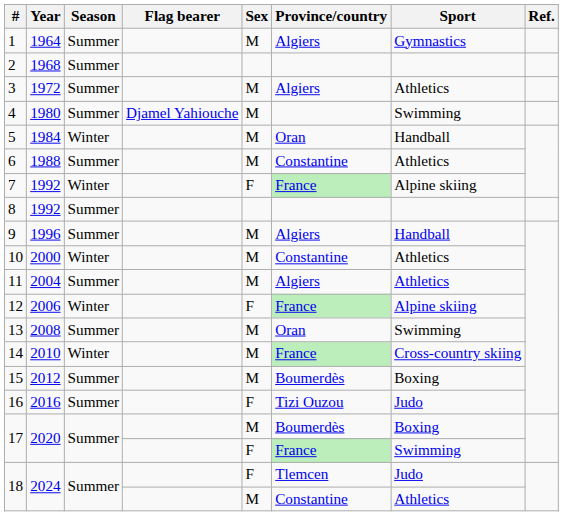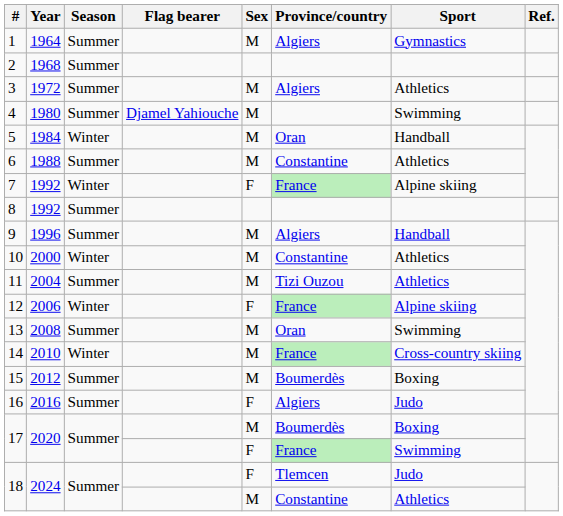 <table class="wikitable sortable">
 <tr>
 <th>#</th>
 <th>Year</th>
 <th>Season</th>
 <th>Flag bearer</th>
 <th>Sex</th>
 <th>Province/country</th>
 <th>Sport</th>
 <th>Ref.</th>
 </tr>
 <tr>
 <td>1</td>
 <td><a href='#'>1964</a></td>
 <td>Summer</td>
 <td></td>
 <td>M</td>
 <td><a href='#'>Algiers</a></td>
 <td><a href='#'>Gymnastics</a></td>
 <td></td>
 </tr>
 <tr>
 <td>2</td>
 <td><a href='#'>1968</a></td>
 <td>Summer</td>
 <td></td>
 <td></td>
 <td></td>
 <td></td>
 <td></td>
 </tr>
 <tr>
 <td>3</td>
 <td><a href='#'>1972</a></td>
 <td>Summer</td>
 <td></td>
 <td>M</td>
 <td><a href='#'>Algiers</a></td>
 <td>Athletics</td>
 <td></td>
 </tr>
 <tr>
 <td>4</td>
 <td><a href='#'>1980</a></td>
 <td>Summer</td>
 <td><a href='#'>Djamel Yahiouche</a></td>
 <td>M</td>
 <td></td>
 <td>Swimming</td>
 <td></td>
 </tr>
 <tr>
 <td>5</td>
 <td><a href='#'>1984</a></td>
 <td>Winter</td>
 <td></td>
 <td>M</td>
 <td><a href='#'>Oran</a></td>
 <td>Handball</td>
 <td rowspan=3></td>
 </tr>
 <tr>
 <td>6</td>
 <td><a href='#'>1988</a></td>
 <td>Summer</td>
 <td></td>
 <td>M</td>
 <td><a href='#'>Constantine</a></td>
 <td>Athletics</td>
 </tr>
 <tr>
 <td>7</td>
 <td><a href='#'>1992</a></td>
 <td>Winter</td>
 <td></td>
 <td>F</td>
 <td style="background:#bbeebb;"><a href='#'>France</a></td>
 <td>Alpine skiing</td>
 </tr>
 <tr>
 <td>8</td>
 <td><a href='#'>1992</a></td>
 <td>Summer</td>
 <td></td>
 <td></td>
 <td></td>
 <td></td>
 <td></td>
 </tr>
 <tr>
 <td>9</td>
 <td><a href='#'>1996</a></td>
 <td>Summer</td>
 <td></td>
 <td>M</td>
 <td><a href='#'>Algiers</a></td>
 <td><a href='#'>Handball</a></td>
 <td rowspan=8></td>
 </tr>
 <tr>
 <td>10</td>
 <td><a href='#'>2000</a></td>
 <td>Winter</td>
 <td></td>
 <td>M</td>
 <td><a href='#'>Constantine</a></td>
 <td>Athletics</td>
 </tr>
 <tr>
 <td>11</td>
 <td><a href='#'>2004</a></td>
 <td>Summer</td>
 <td></td>
 <td>M</td>
-<td><a href='#'>Algiers</a></td>
+<td><a href='#'>Tizi Ouzou</a></td>
 <td><a href='#'>Athletics</a></td>
 </tr>
 <tr>
 <td>12</td>
 <td><a href='#'>2006</a></td>
 <td>Winter</td>
 <td></td>
 <td>F</td>
 <td style="background:#bbeebb;"><a href='#'>France</a></td>
 <td><a href='#'>Alpine skiing</a></td>
 </tr>
 <tr>
 <td>13</td>
 <td><a href='#'>2008</a></td>
 <td>Summer</td>
 <td></td>
 <td>M</td>
 <td><a href='#'>Oran</a></td>
 <td>Swimming</td>
 </tr>
 <tr>
 <td>14</td>
 <td><a href='#'>2010</a></td>
 <td>Winter</td>
 <td></td>
 <td>M</td>
 <td style="background:#bbeebb;"><a href='#'>France</a></td>
 <td><a href='#'>Cross-country skiing</a></td>
 </tr>
 <tr>
 <td>15</td>
 <td><a href='#'>2012</a></td>
 <td>Summer</td>
 <td></td>
 <td>M</td>
 <td><a href='#'>Boumerdès</a></td>
 <td>Boxing</td>
 </tr>
 <tr>
 <td>16</td>
 <td><a href='#'>2016</a></td>
 <td>Summer</td>
 <td></td>
 <td>F</td>
-<td><a href='#'>Tizi Ouzou</a></td>
+<td><a href='#'>Algiers</a></td>
 <td><a href='#'>Judo</a></td>
 </tr>
 <tr>
 <td rowspan=2>17</td>
 <td rowspan=2><a href='#'>2020</a></td>
 <td rowspan=2>Summer</td>
 <td></td>
 <td>M</td>
 <td><a href='#'>Boumerdès</a></td>
 <td><a href='#'>Boxing</a></td>
 <td rowspan=2></td>
 </tr>
 <tr>
 <td></td>
 <td>F</td>
 <td style="background:#bbeebb;"><a href='#'>France</a></td>
 <td><a href='#'>Swimming</a></td>
 </tr>
 <tr>
 <td rowspan=2>18</td>
 <td rowspan=2><a href='#'>2024</a></td>
 <td rowspan=2>Summer</td>
 <td></td>
 <td>F</td>
 <td><a href='#'>Tlemcen</a></td>
 <td><a href='#'>Judo</a></td>
 <td rowspan=2></td>
 </tr>
 <tr>
 <td></td>
 <td>M</td>
 <td><a href='#'>Constantine</a></td>
 <td><a href='#'>Athletics</a></td>
 </tr>
 </table>
